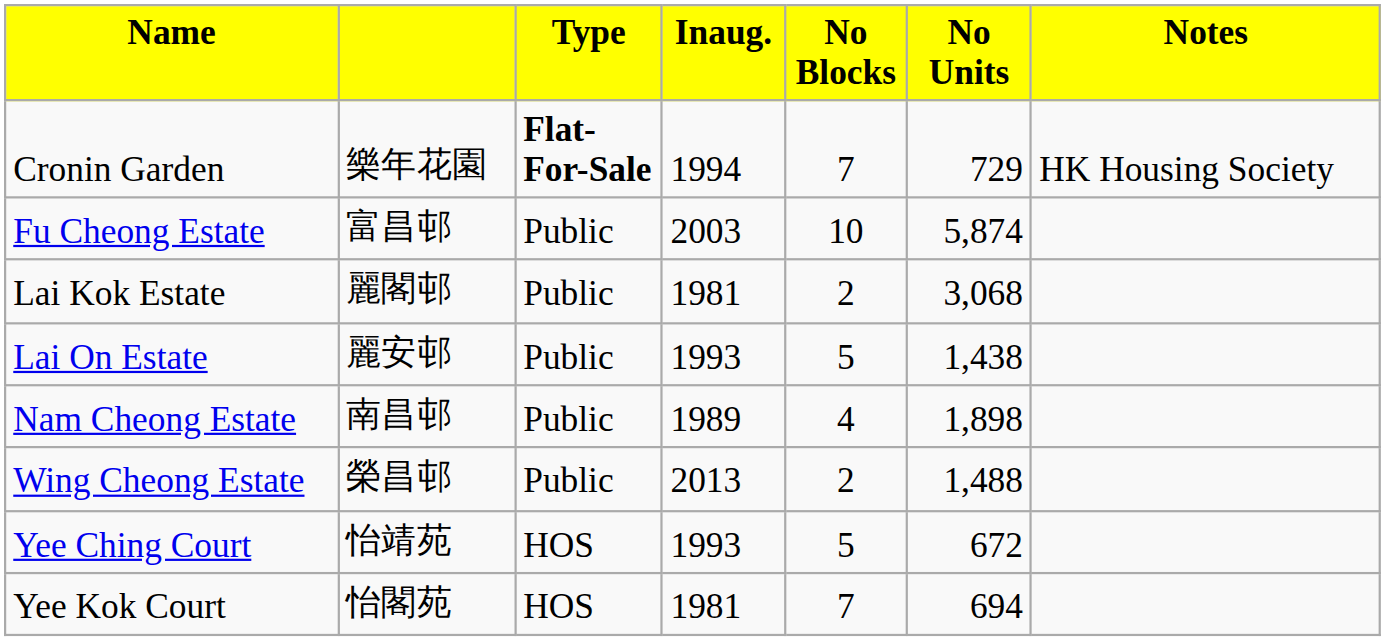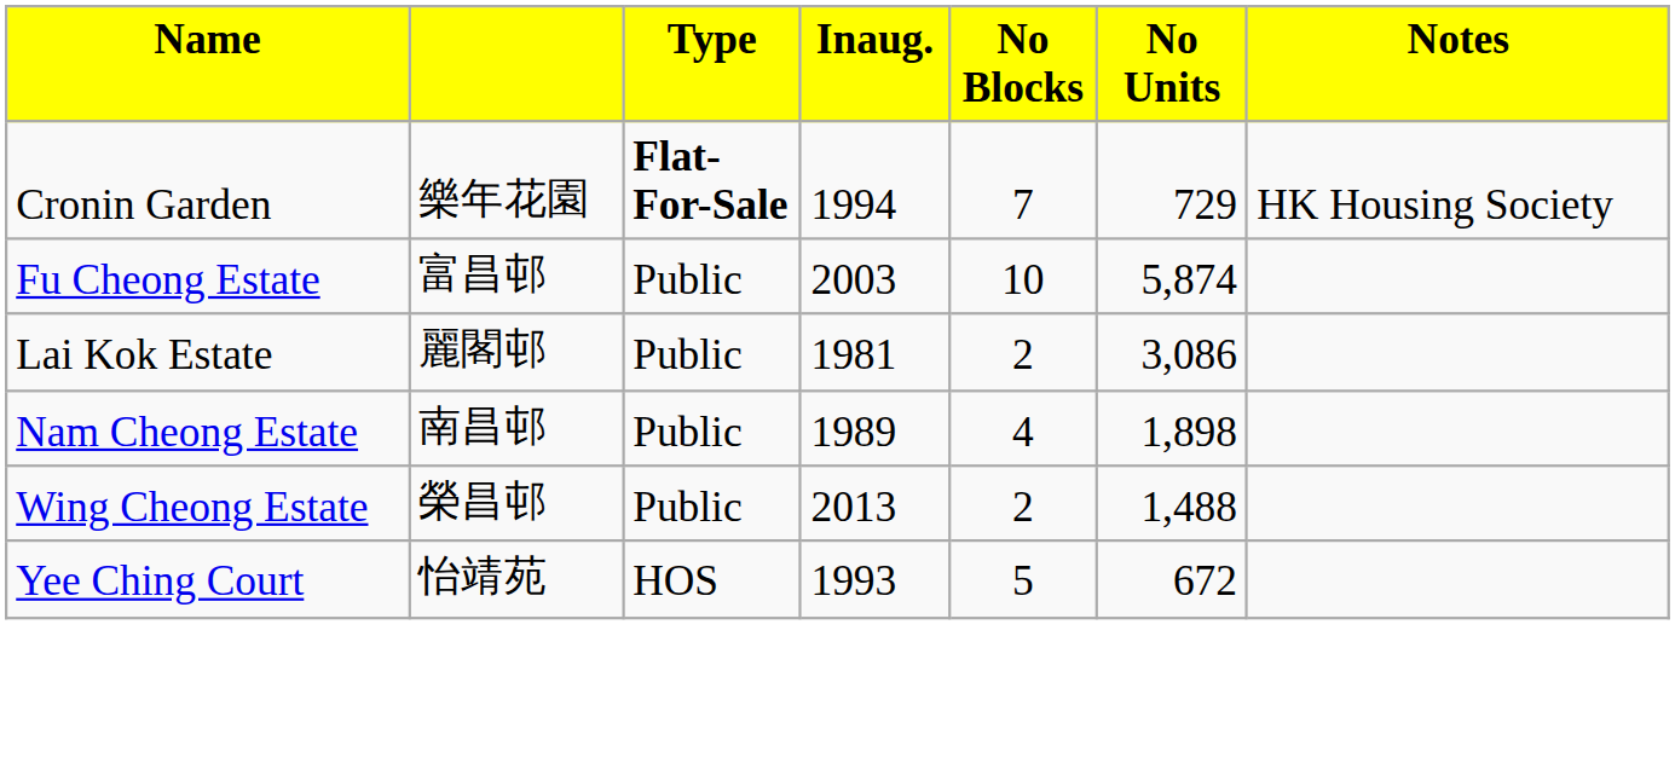 <table class="wikitable">
 <tr style="font-weight:bold;background-color:yellow" align="center" valign="top">
 <td width="143.25" Height="12.75">Name</td>
 <td width="72.75" align="center" valign="top"></td>
 <td width="59.25" align="center" valign="top">Type</td>
 <td width="48" align="center" valign="top">Inaug.</td>
 <td width="48" align="center" valign="top">No Blocks</td>
 <td width="48.75" align="center" valign="top">No Units</td>
 <td width="150.75" align="center" valign="top">Notes</td>
 </tr>
 <tr valign="bottom">
 <td Height="12.75">Cronin Garden</td>
 <td>樂年花園</td>
 <td><strong>Flat-For-Sale</strong></td>
 <td>1994</td>
 <td align="center">7</td>
 <td align="right">729</td>
 <td>HK Housing Society</td>
 </tr>
 <tr valign="bottom">
 <td Height="12.75"><a href='#'>Fu Cheong Estate</a></td>
 <td>富昌邨</td>
 <td>Public</td>
 <td>2003</td>
 <td align="center">10</td>
 <td align="right">5,874</td>
 <td></td>
 </tr>
 <tr valign="bottom">
 <td Height="12.75">Lai Kok Estate</td>
 <td>麗閣邨</td>
 <td>Public</td>
 <td>1981</td>
 <td align="center">2</td>
-<td align="right">3,068</td>
-<td></td>
-</tr>
-<tr valign="bottom">
-<td Height="12.75"><a href='#'>Lai On Estate</a></td>
-<td>麗安邨</td>
-<td>Public</td>
-<td>1993</td>
-<td align="center">5</td>
-<td align="right">1,438</td>
+<td align="right">3,086</td>
 <td></td>
 </tr>
 <tr valign="bottom">
 <td Height="12.75"><a href='#'>Nam Cheong Estate</a></td>
 <td>南昌邨</td>
 <td>Public</td>
 <td>1989</td>
 <td align="center">4</td>
 <td align="right">1,898</td>
 <td></td>
 </tr>
 <tr valign="bottom">
 <td Height="12.75"><a href='#'>Wing Cheong Estate</a></td>
 <td>榮昌邨</td>
 <td>Public</td>
 <td>2013</td>
 <td align="center">2</td>
 <td align="right">1,488</td>
 <td></td>
 </tr>
 <tr valign="bottom">
 <td Height="12.75"><a href='#'>Yee Ching Court</a></td>
 <td>怡靖苑</td>
 <td>HOS</td>
 <td>1993</td>
 <td align="center">5</td>
 <td align="right">672</td>
 <td></td>
 </tr>
-<tr valign="bottom">
-<td Height="12.75">Yee Kok Court</td>
-<td>怡閣苑</td>
-<td>HOS</td>
-<td>1981</td>
-<td align="center">7</td>
-<td align="right">694</td>
-<td></td>
-</tr>
 </table>
